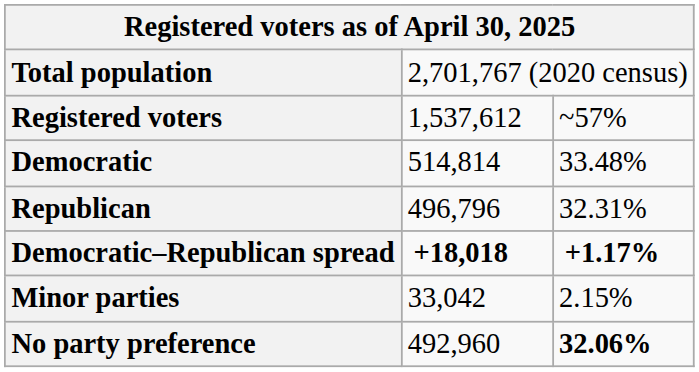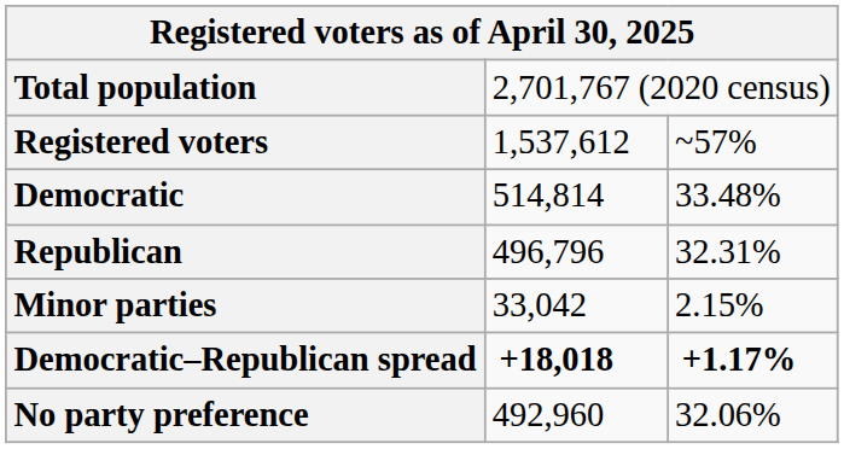 <table class="wikitable">
 <tr>
 <th colspan="3">Registered voters as of April 30, 2025</th>
 </tr>
 <tr>
 <th scope="row" style="text-align:left;">Total population</th>
 <td colspan="2">2,701,767 (2020 census)</td>
 </tr>
 <tr>
 <th scope="row" style="text-align:left;">Registered voters</th>
 <td>1,537,612</td>
 <td>~57%</td>
 </tr>
 <tr>
 <th scope="row" style="text-align:left;">Democratic</th>
 <td>514,814</td>
 <td>33.48%</td>
 </tr>
 <tr>
 <th scope="row" style="text-align:left;">Republican</th>
 <td>496,796</td>
 <td>32.31%</td>
 </tr>
 <tr>
+<th scope="row" style="text-align:left;">Minor parties</th>
+<td>33,042</td>
+<td>2.15%</td>
+</tr>
+<tr>
 <th scope="row" style="text-align:left;">Democratic–Republican spread</th>
 <td><span><strong> +18,018 </strong></span></td>
 <td><span><strong> +1.17% </strong></span></td>
 </tr>
 <tr>
-<th scope="row" style="text-align:left;">Minor parties</th>
-<td>33,042</td>
-<td>2.15%</td>
-</tr>
-<tr>
 <th scope="row" style="text-align:left;">No party preference</th>
 <td>492,960</td>
-<td><strong>32.06%</strong></td>
+<td>32.06%</td>
 </tr>
 </table>
